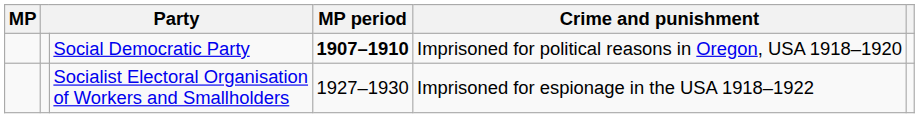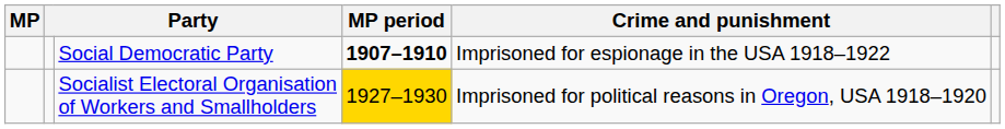 <table class="wikitable plainrowheaders sortable" style="font-size:100%; text-align:left;">
 <tr>
 <th>MP</th>
 <th colspan="2">Party</th>
 <th>MP period</th>
 <th>Crime and punishment</th>
 <th></th>
 </tr>
 <tr>
 <td></td>
 <td></td>
 <td><a href='#'>Social Democratic Party</a></td>
 <td><strong>1907–1910</strong></td>
-<td>Imprisoned for political reasons in <a href='#'>Oregon</a>, USA 1918–1920</td>
+<td>Imprisoned for espionage in the USA 1918–1922</td>
 <td></td>
 </tr>
 <tr>
 <td></td>
 <td></td>
 <td><a href='#'>Socialist Electoral Organisation<br>of Workers and Smallholders</a></td>
-<td>1927–1930</td>
-<td>Imprisoned for espionage in the USA 1918–1922</td>
+<td style="background: gold;">1927–1930</td>
+<td>Imprisoned for political reasons in <a href='#'>Oregon</a>, USA 1918–1920</td>
 <td></td>
 </tr>
 </table>
